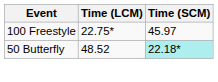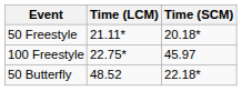 <table class="wikitable">
 <tr>
 <th>Event</th>
 <th>Time (LCM)</th>
 <th>Time (SCM)</th>
+</tr>
+<tr>
+<td>50 Freestyle</td>
+<td>21.11*</td>
+<td>20.18*</td>
 </tr>
 <tr>
 <td>100 Freestyle</td>
 <td>22.75*</td>
 <td>45.97</td>
 </tr>
 <tr>
 <td>50 Butterfly</td>
 <td>48.52</td>
-<td style="background: paleturquoise;">22.18*</td>
+<td>22.18*</td>
 </tr>
 </table>
